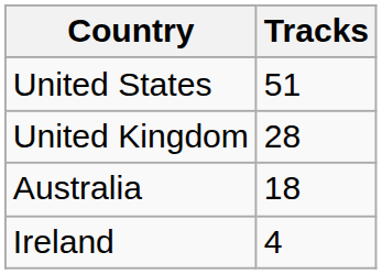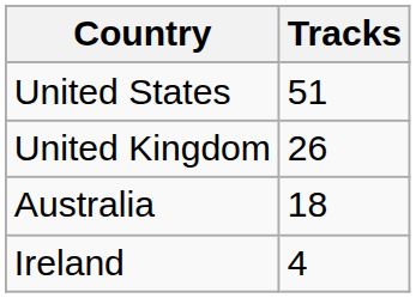 <table class="wikitable sortable">
 <tr>
 <th>Country</th>
 <th>Tracks</th>
 </tr>
 <tr>
 <td>United States</td>
 <td>51</td>
 </tr>
 <tr>
 <td>United Kingdom</td>
-<td>28</td>
+<td>26</td>
 </tr>
 <tr>
 <td>Australia</td>
 <td>18</td>
 </tr>
 <tr>
 <td>Ireland</td>
 <td>4</td>
 </tr>
 </table>
